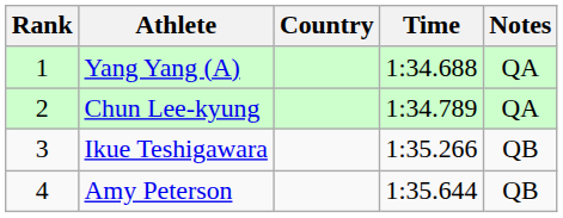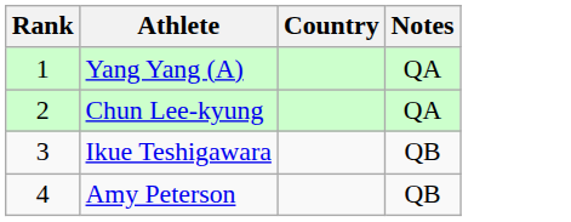 <table class="wikitable" style="text-align:center">
 <tr>
 <th>Rank</th>
 <th>Athlete</th>
 <th>Country</th>
-<th>Time</th>
 <th>Notes</th>
 </tr>
 <tr bgcolor=ccffcc>
 <td>1</td>
 <td align=left><a href='#'>Yang Yang (A)</a></td>
 <td align=left></td>
-<td>1:34.688</td>
 <td>QA</td>
 </tr>
 <tr bgcolor=ccffcc>
 <td>2</td>
 <td align=left><a href='#'>Chun Lee-kyung</a></td>
 <td align=left></td>
-<td>1:34.789</td>
 <td>QA</td>
 </tr>
 <tr>
 <td>3</td>
 <td align=left><a href='#'>Ikue Teshigawara</a></td>
 <td align=left></td>
-<td>1:35.266</td>
 <td>QB</td>
 </tr>
 <tr>
 <td>4</td>
 <td align=left><a href='#'>Amy Peterson</a></td>
 <td align=left></td>
-<td>1:35.644</td>
 <td>QB</td>
 </tr>
 </table>
